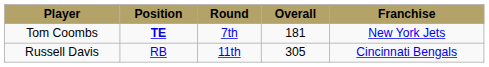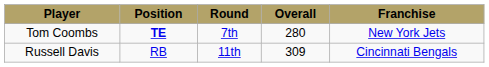 <table class="wikitable" width="50%">
 <tr align="center"  style="background:#B3A369;color:black;">
 <td><strong>Player</strong></td>
 <td><strong>Position</strong></td>
 <td><strong>Round</strong></td>
 <td><strong>Overall</strong></td>
 <td><strong>Franchise</strong></td>
 </tr>
 <tr align="center" bgcolor="">
 <td>Tom Coombs</td>
 <td><strong><a href='#'>TE</a></strong></td>
 <td><a href='#'>7th</a></td>
-<td>181</td>
+<td>280</td>
 <td><a href='#'>New York Jets</a></td>
 </tr>
 <tr align="center" bgcolor="">
 <td>Russell Davis</td>
 <td><a href='#'>RB</a></td>
 <td><a href='#'>11th</a></td>
-<td>305</td>
+<td>309</td>
 <td><a href='#'>Cincinnati Bengals</a></td>
 </tr>
 </table>
